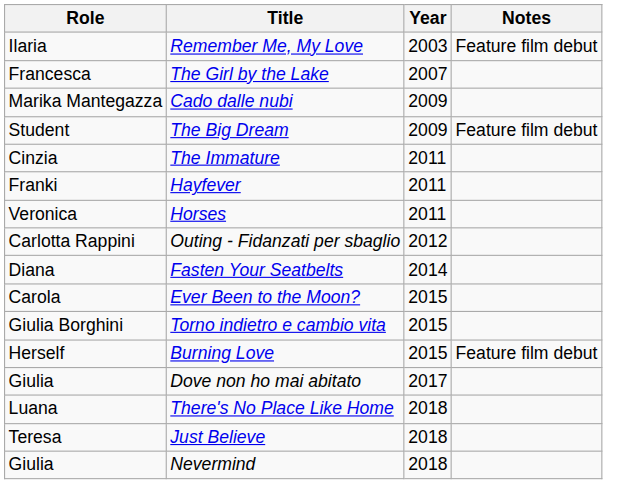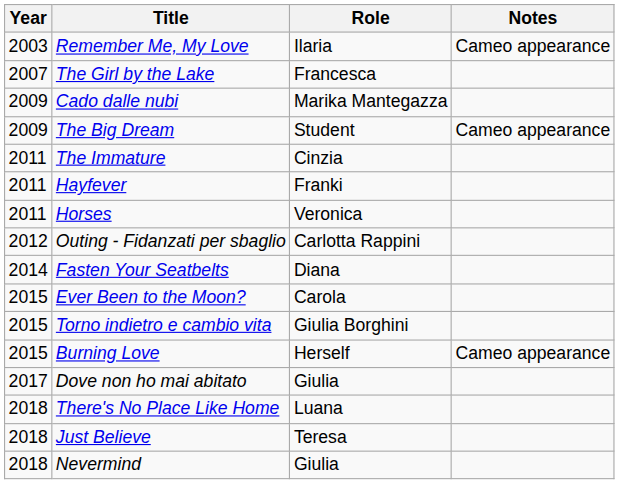 <table class="wikitable">
 <tr>
+<th>Year</th>
+<th>Title</th>
 <th>Role</th>
-<th>Title</th>
-<th>Year</th>
 <th>Notes</th>
 </tr>
 <tr>
+<td>2003</td>
+<td><em><a href='#'>Remember Me, My Love</a></em></td>
 <td>Ilaria</td>
-<td><em><a href='#'>Remember Me, My Love</a></em></td>
-<td>2003</td>
-<td>Feature film debut</td>
+<td>Cameo appearance</td>
 </tr>
 <tr>
+<td>2007</td>
+<td><em><a href='#'>The Girl by the Lake</a></em></td>
 <td>Francesca</td>
-<td><em><a href='#'>The Girl by the Lake</a></em></td>
-<td>2007</td>
 <td></td>
 </tr>
 <tr>
+<td>2009</td>
+<td><em><a href='#'>Cado dalle nubi</a></em></td>
 <td>Marika Mantegazza</td>
-<td><em><a href='#'>Cado dalle nubi</a></em></td>
-<td>2009</td>
 <td></td>
 </tr>
 <tr>
+<td>2009</td>
+<td><em><a href='#'>The Big Dream</a></em></td>
 <td>Student</td>
-<td><em><a href='#'>The Big Dream</a></em></td>
-<td>2009</td>
-<td>Feature film debut</td>
+<td>Cameo appearance</td>
 </tr>
 <tr>
+<td>2011</td>
+<td><em><a href='#'>The Immature</a></em></td>
 <td>Cinzia</td>
-<td><em><a href='#'>The Immature</a></em></td>
-<td>2011</td>
 <td></td>
 </tr>
 <tr>
+<td>2011</td>
+<td><em><a href='#'>Hayfever</a></em></td>
 <td>Franki</td>
-<td><em><a href='#'>Hayfever</a></em></td>
-<td>2011</td>
 <td></td>
 </tr>
 <tr>
+<td>2011</td>
+<td><em><a href='#'>Horses</a></em></td>
 <td>Veronica</td>
-<td><em><a href='#'>Horses</a></em></td>
-<td>2011</td>
 <td></td>
 </tr>
 <tr>
+<td>2012</td>
+<td><em>Outing - Fidanzati per sbaglio</em></td>
 <td>Carlotta Rappini</td>
-<td><em>Outing - Fidanzati per sbaglio</em></td>
-<td>2012</td>
 <td></td>
 </tr>
 <tr>
+<td>2014</td>
+<td><em><a href='#'>Fasten Your Seatbelts</a></em></td>
 <td>Diana</td>
-<td><em><a href='#'>Fasten Your Seatbelts</a></em></td>
-<td>2014</td>
 <td></td>
 </tr>
 <tr>
+<td>2015</td>
+<td><em><a href='#'>Ever Been to the Moon?</a></em></td>
 <td>Carola</td>
-<td><em><a href='#'>Ever Been to the Moon?</a></em></td>
-<td>2015</td>
 <td></td>
 </tr>
 <tr>
+<td>2015</td>
+<td><em><a href='#'>Torno indietro e cambio vita</a></em></td>
 <td>Giulia Borghini</td>
-<td><em><a href='#'>Torno indietro e cambio vita</a></em></td>
-<td>2015</td>
 <td></td>
 </tr>
 <tr>
+<td>2015</td>
+<td><em><a href='#'>Burning Love</a></em></td>
 <td>Herself</td>
-<td><em><a href='#'>Burning Love</a></em></td>
-<td>2015</td>
-<td>Feature film debut</td>
+<td>Cameo appearance</td>
 </tr>
 <tr>
+<td>2017</td>
+<td><em>Dove non ho mai abitato</em></td>
 <td>Giulia</td>
-<td><em>Dove non ho mai abitato</em></td>
-<td>2017</td>
 <td></td>
 </tr>
 <tr>
+<td>2018</td>
+<td><em><a href='#'>There's No Place Like Home</a></em></td>
 <td>Luana</td>
-<td><em><a href='#'>There's No Place Like Home</a></em></td>
-<td>2018</td>
 <td></td>
 </tr>
 <tr>
+<td>2018</td>
+<td><em><a href='#'>Just Believe</a></em></td>
 <td>Teresa</td>
-<td><em><a href='#'>Just Believe</a></em></td>
-<td>2018</td>
 <td></td>
 </tr>
 <tr>
+<td>2018</td>
+<td><em>Nevermind</em></td>
 <td>Giulia</td>
-<td><em>Nevermind</em></td>
-<td>2018</td>
 <td></td>
 </tr>
 </table>
